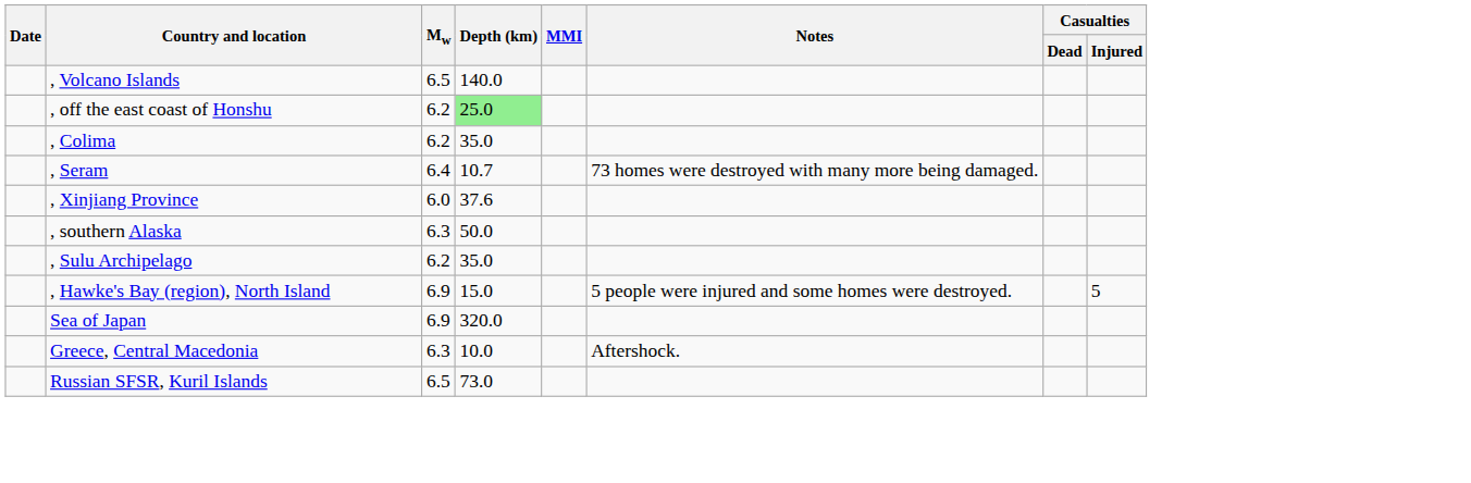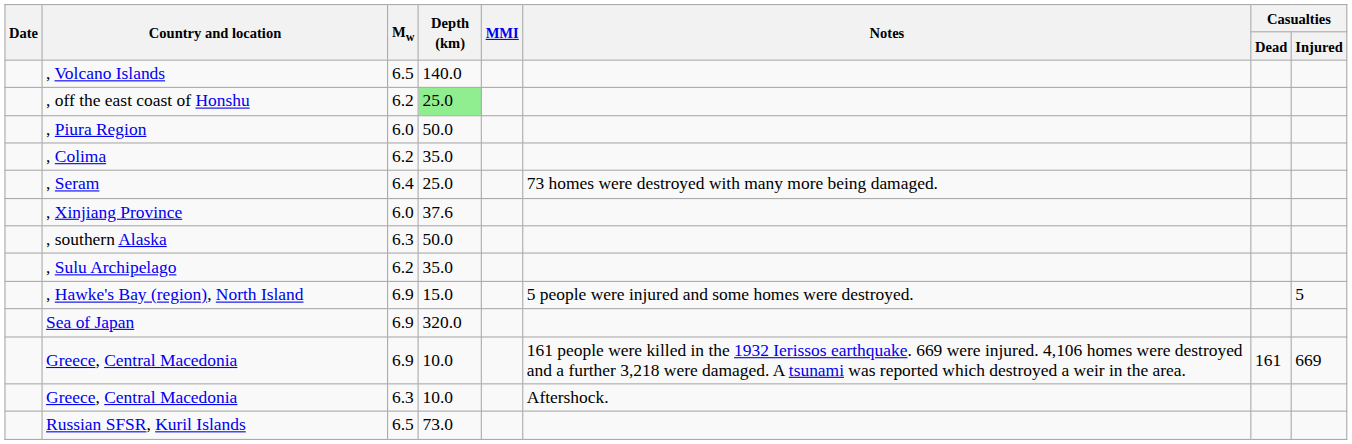 <table class="wikitable sortable sort-under" style="border:1px black; margin-left:1em;">
 <tr>
 <th rowspan="2"><small>Date</small></th>
 <th rowspan="2" style="width: 310px"><small>Country and location</small></th>
 <th rowspan="2"><small>M<sub>w</sub></small></th>
 <th rowspan="2"><small>Depth (km)</small></th>
 <th rowspan="2"><small><a href='#'>MMI</a></small></th>
 <th rowspan="2" class="unsortable"><small>Notes</small></th>
 <th colspan="2"><small>Casualties</small></th>
 </tr>
 <tr>
 <th><small>Dead</small></th>
 <th><small>Injured</small></th>
 </tr>
 <tr>
 <td></td>
 <td>, <a href='#'>Volcano Islands</a></td>
 <td>6.5</td>
 <td>140.0</td>
 <td></td>
 <td></td>
 <td></td>
 <td></td>
 </tr>
 <tr>
 <td></td>
 <td>, off the east coast of <a href='#'>Honshu</a></td>
 <td>6.2</td>
 <td style="background: lightgreen;">25.0</td>
 <td></td>
 <td></td>
 <td></td>
 <td></td>
 </tr>
 <tr>
 <td></td>
+<td>, <a href='#'>Piura Region</a></td>
+<td>6.0</td>
+<td>50.0</td>
+<td></td>
+<td></td>
+<td></td>
+<td></td>
+</tr>
+<tr>
+<td></td>
 <td>, <a href='#'>Colima</a></td>
 <td>6.2</td>
 <td>35.0</td>
 <td></td>
 <td></td>
 <td></td>
 <td></td>
 </tr>
 <tr>
 <td></td>
 <td>, <a href='#'>Seram</a></td>
 <td>6.4</td>
-<td>10.7</td>
+<td>25.0</td>
 <td></td>
 <td>73 homes were destroyed with many more being damaged.</td>
 <td></td>
 <td></td>
 </tr>
 <tr>
 <td></td>
 <td>, <a href='#'>Xinjiang Province</a></td>
 <td>6.0</td>
 <td>37.6</td>
 <td></td>
 <td></td>
 <td></td>
 <td></td>
 </tr>
 <tr>
 <td></td>
 <td>, southern <a href='#'>Alaska</a></td>
 <td>6.3</td>
 <td>50.0</td>
 <td></td>
 <td></td>
 <td></td>
 <td></td>
 </tr>
 <tr>
 <td></td>
 <td>, <a href='#'>Sulu Archipelago</a></td>
 <td>6.2</td>
 <td>35.0</td>
 <td></td>
 <td></td>
 <td></td>
 <td></td>
 </tr>
 <tr>
 <td></td>
 <td>, <a href='#'>Hawke's Bay (region)</a>, <a href='#'>North Island</a></td>
 <td>6.9</td>
 <td>15.0</td>
 <td></td>
 <td>5 people were injured and some homes were destroyed.</td>
 <td></td>
 <td>5</td>
 </tr>
 <tr>
 <td></td>
 <td><a href='#'>Sea of Japan</a></td>
 <td>6.9</td>
 <td>320.0</td>
 <td></td>
 <td></td>
 <td></td>
 <td></td>
 </tr>
 <tr>
 <td></td>
 <td> <a href='#'>Greece</a>, <a href='#'>Central Macedonia</a></td>
+<td>6.9</td>
+<td>10.0</td>
+<td></td>
+<td>161 people were killed in the <a href='#'>1932 Ierissos earthquake</a>. 669 were injured. 4,106 homes were destroyed and a further 3,218 were damaged. A <a href='#'>tsunami</a> was reported which destroyed a weir in the area.</td>
+<td>161</td>
+<td>669</td>
+</tr>
+<tr>
+<td></td>
+<td> <a href='#'>Greece</a>, <a href='#'>Central Macedonia</a></td>
 <td>6.3</td>
 <td>10.0</td>
 <td></td>
 <td>Aftershock.</td>
 <td></td>
 <td></td>
 </tr>
 <tr>
 <td></td>
 <td> <a href='#'>Russian SFSR</a>, <a href='#'>Kuril Islands</a></td>
 <td>6.5</td>
 <td>73.0</td>
 <td></td>
 <td></td>
 <td></td>
 <td></td>
 </tr>
 </table>
